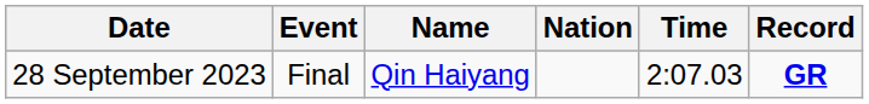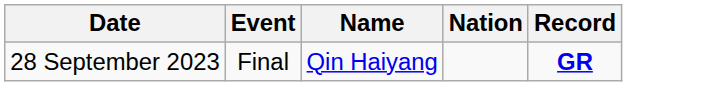 <table class=wikitable style=text-align:center>
 <tr>
 <th>Date</th>
 <th>Event</th>
 <th>Name</th>
 <th>Nation</th>
-<th>Time</th>
 <th>Record</th>
 </tr>
 <tr>
 <td>28 September 2023</td>
 <td>Final</td>
 <td align=left><a href='#'>Qin Haiyang</a></td>
 <td align=left></td>
-<td>2:07.03</td>
 <td><strong><a href='#'>GR</a></strong></td>
 </tr>
 </table>
